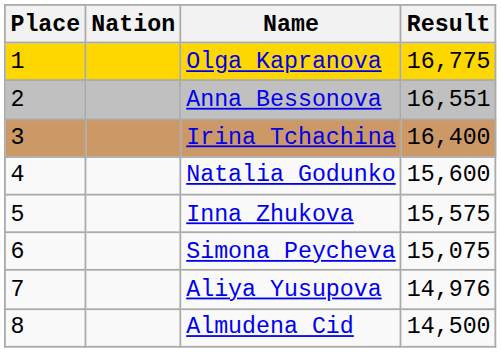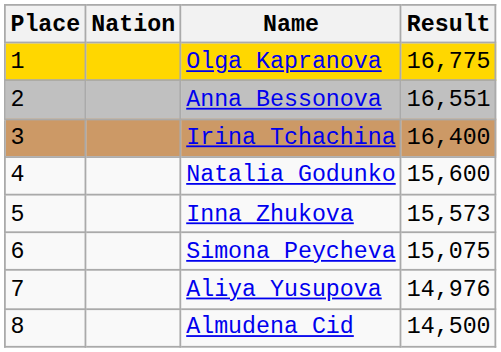 <table class="wikitable">
 <tr>
 <th>Place</th>
 <th>Nation</th>
 <th>Name</th>
 <th>Result</th>
 </tr>
 <tr bgcolor="gold">
 <td>1</td>
 <td></td>
 <td><a href='#'>Olga Kapranova</a></td>
 <td>16,775</td>
 </tr>
 <tr bgcolor="silver">
 <td>2</td>
 <td></td>
 <td><a href='#'>Anna Bessonova</a></td>
 <td>16,551</td>
 </tr>
 <tr bgcolor="cc9966">
 <td>3</td>
 <td></td>
 <td><a href='#'>Irina Tchachina</a></td>
 <td>16,400</td>
 </tr>
 <tr>
 <td>4</td>
 <td></td>
 <td><a href='#'>Natalia Godunko</a></td>
 <td>15,600</td>
 </tr>
 <tr>
 <td>5</td>
 <td></td>
 <td><a href='#'>Inna Zhukova</a></td>
-<td>15,575</td>
+<td>15,573</td>
 </tr>
 <tr>
 <td>6</td>
 <td></td>
 <td><a href='#'>Simona Peycheva</a></td>
 <td>15,075</td>
 </tr>
 <tr>
 <td>7</td>
 <td></td>
 <td><a href='#'>Aliya Yusupova</a></td>
 <td>14,976</td>
 </tr>
 <tr>
 <td>8</td>
 <td></td>
 <td><a href='#'>Almudena Cid</a></td>
 <td>14,500</td>
 </tr>
 </table>
